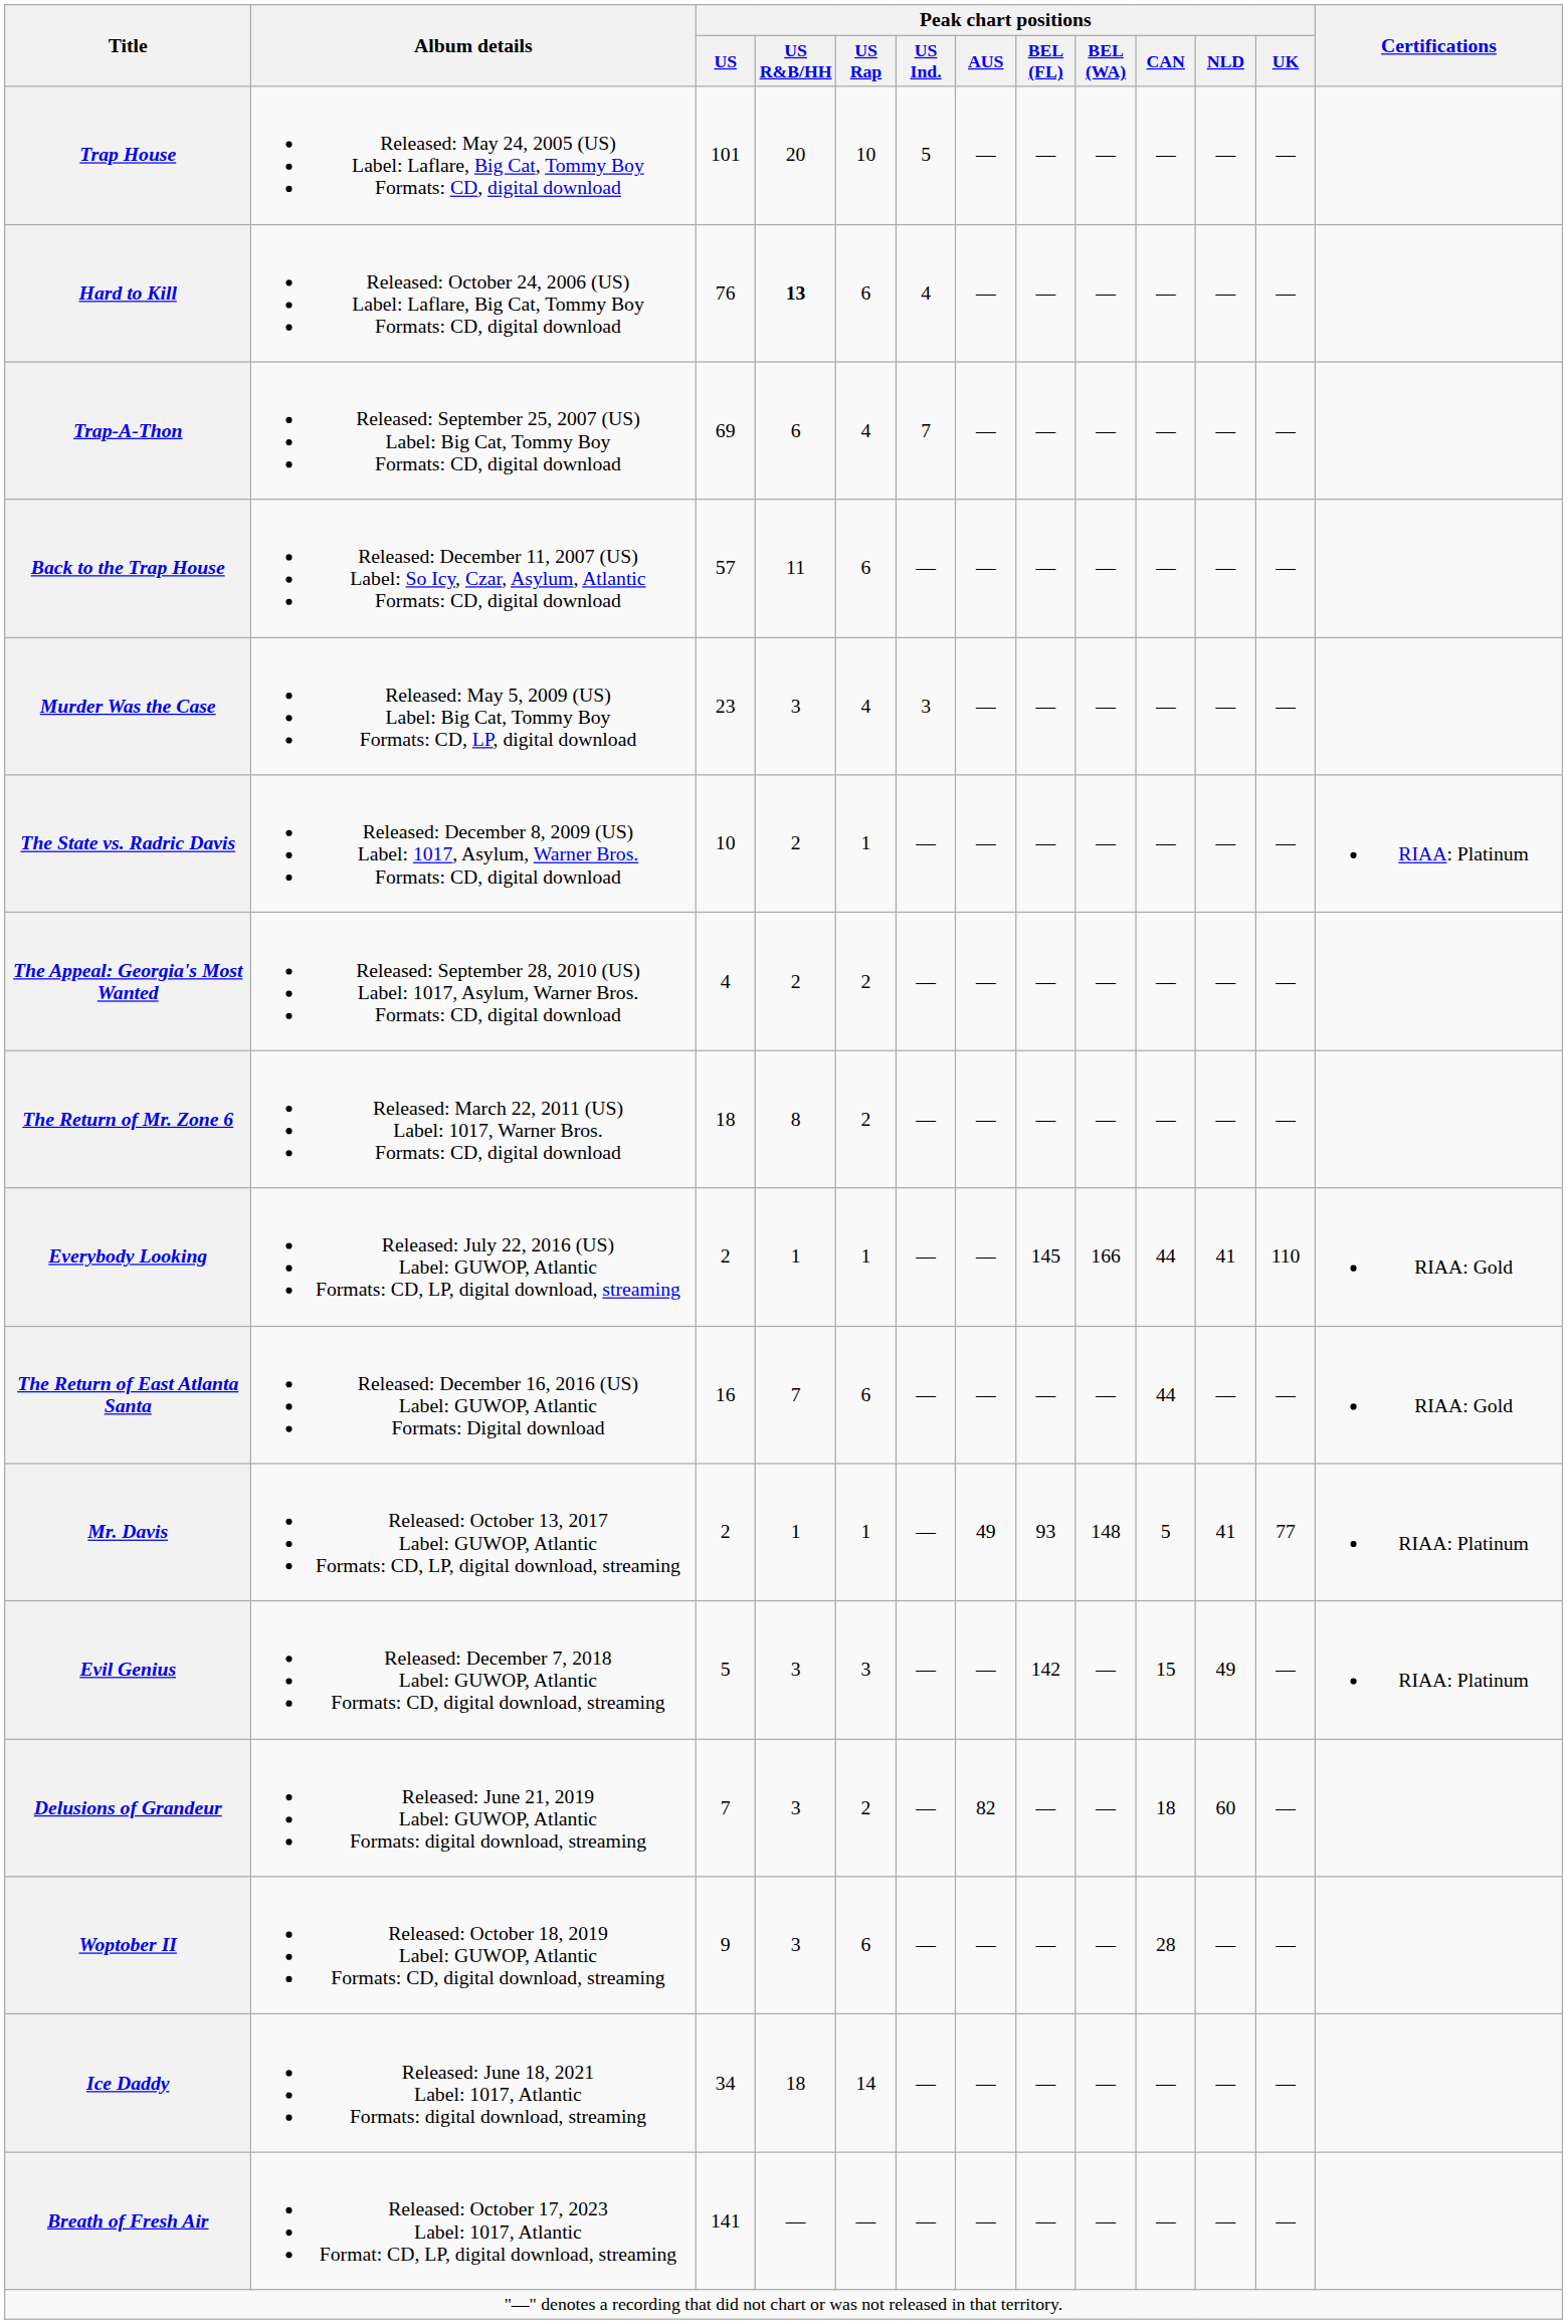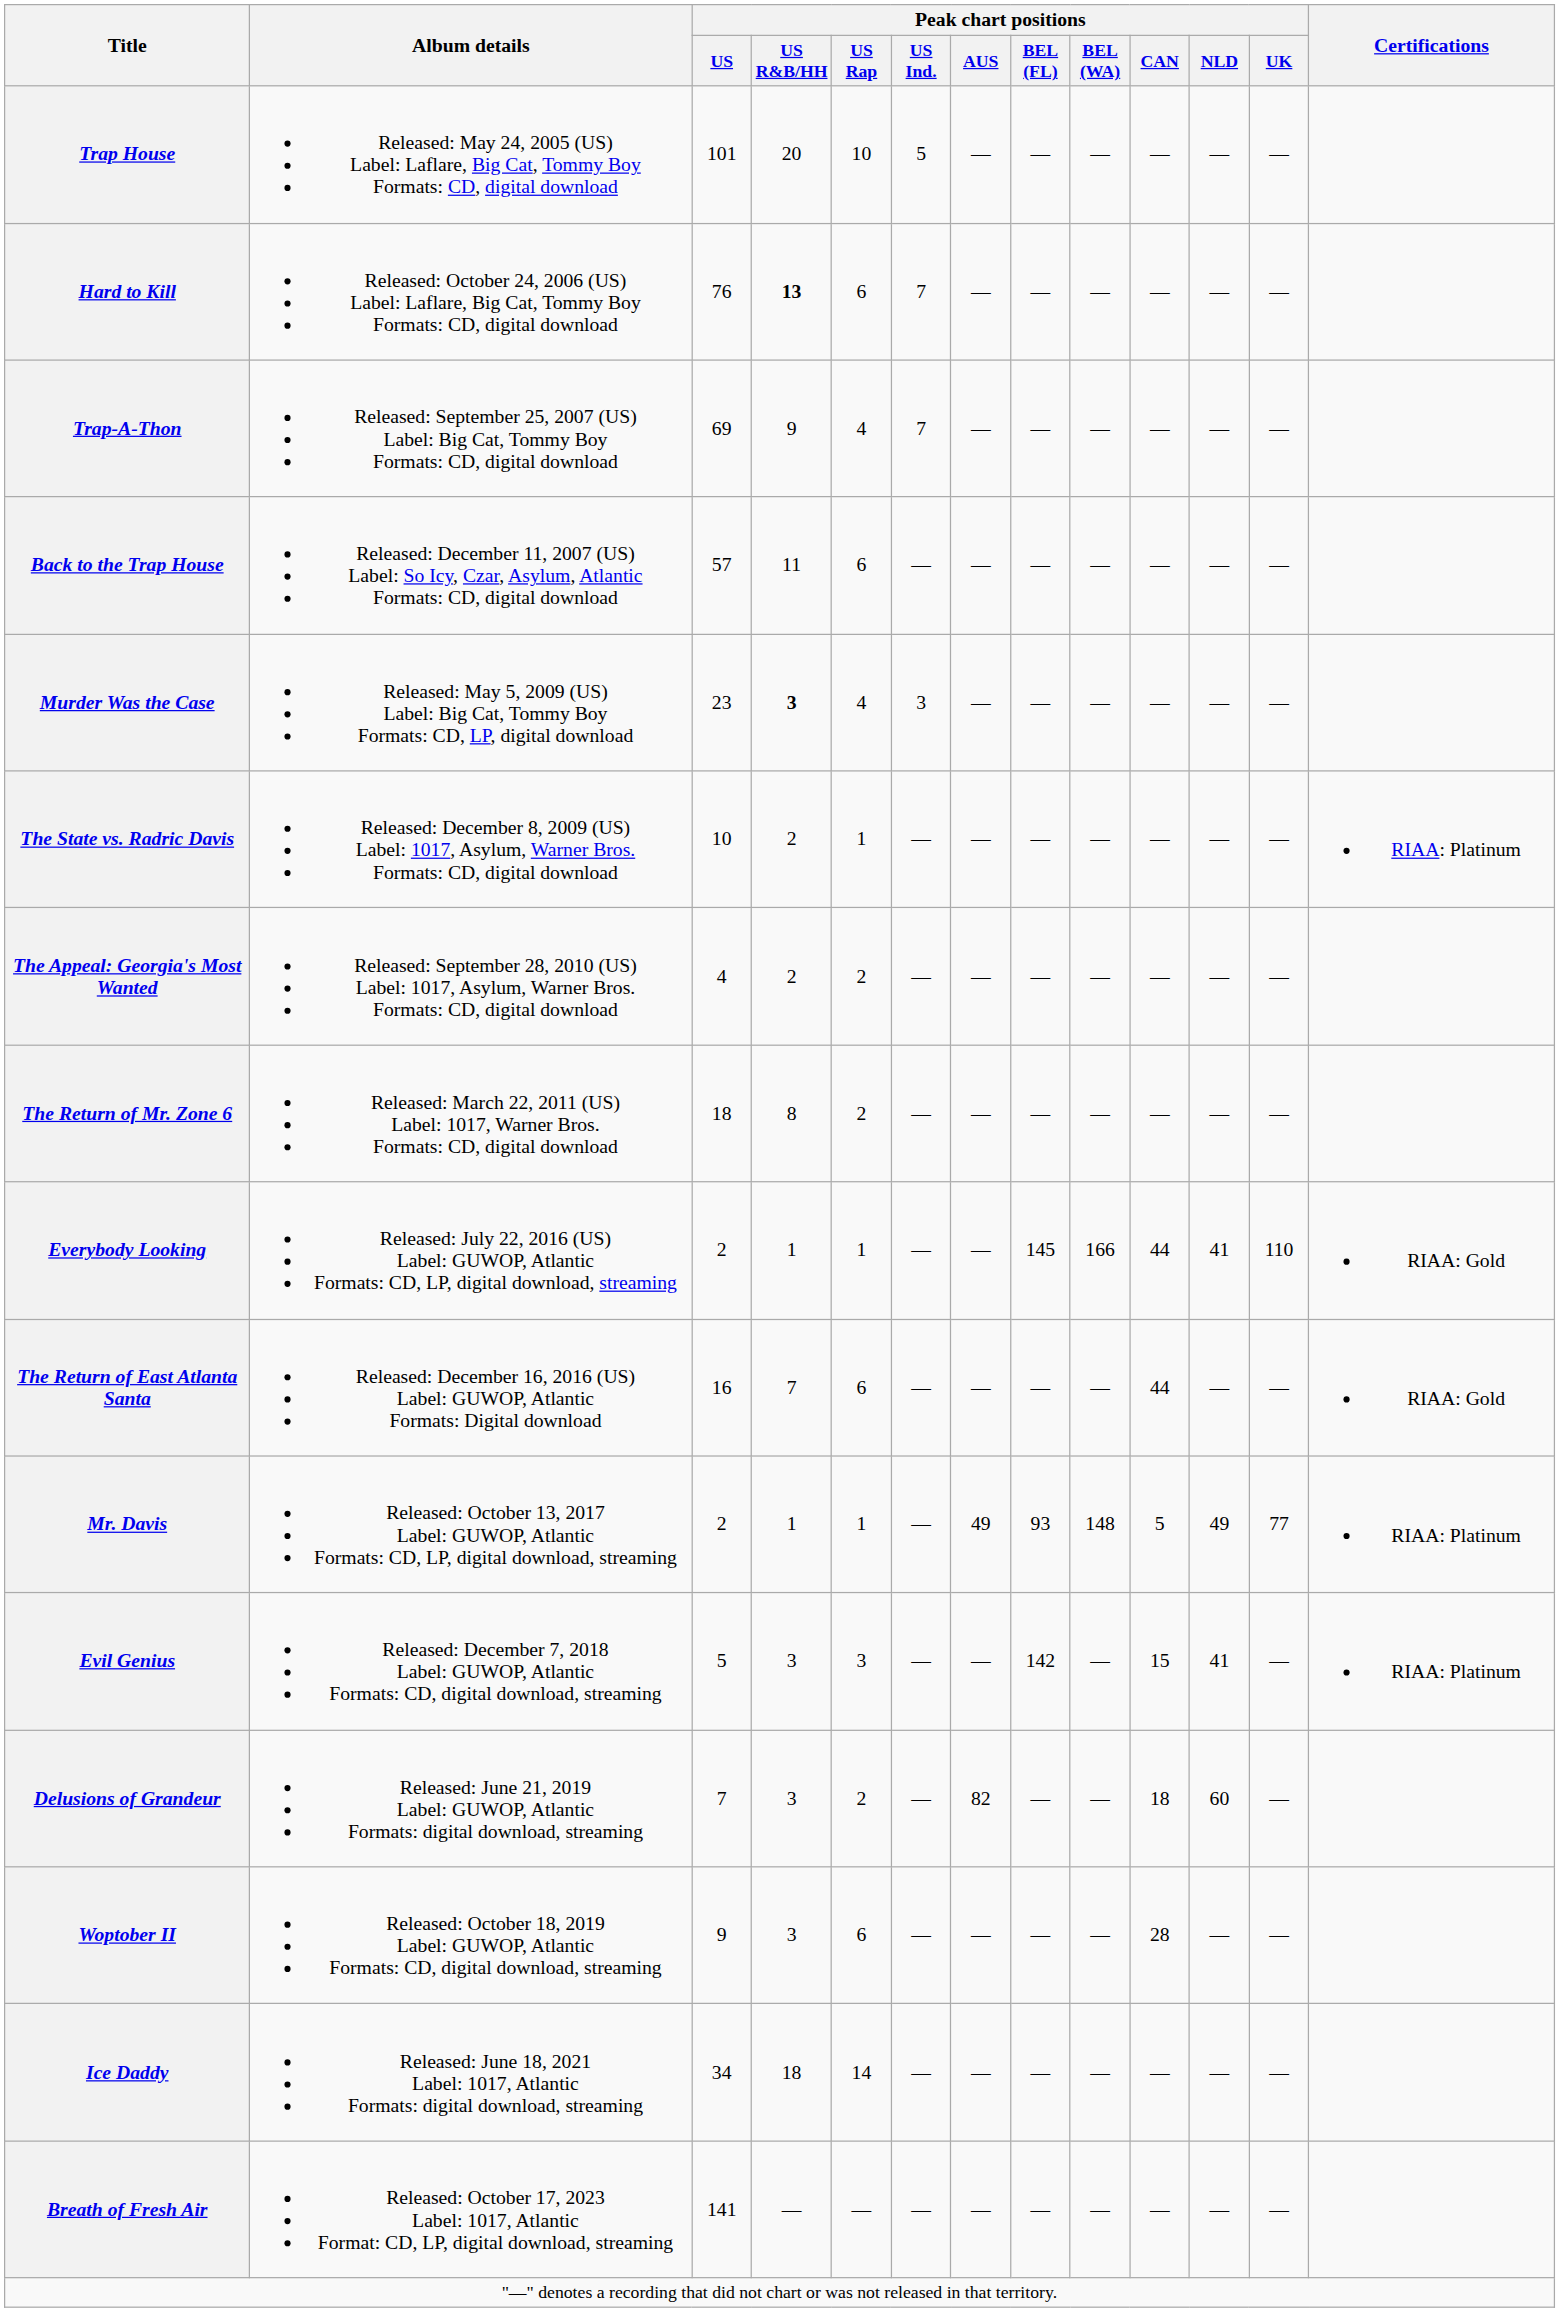 <table class="wikitable plainrowheaders" style="text-align:center;" border="1">
 <tr>
 <th scope="col" rowspan="2" style="width:12em;">Title</th>
 <th scope="col" rowspan="2" style="width:22em;">Album details</th>
 <th scope="col" colspan="10">Peak chart positions</th>
 <th scope="col" rowspan="2" style="width:12em;"><a href='#'>Certifications</a></th>
 </tr>
 <tr>
 <th scope="col" style="width:2.9em;font-size:90%;"><a href='#'>US</a><br></th>
 <th scope="col" style="width:2.9em;font-size:90%;"><a href='#'>US<br>R&B/HH</a><br></th>
 <th scope="col" style="width:2.9em;font-size:90%;"><a href='#'>US<br>Rap</a><br></th>
 <th scope="col" style="width:2.9em;font-size:90%;"><a href='#'>US<br>Ind.</a><br></th>
 <th scope="col" style="width:2.9em;font-size:90%;"><a href='#'>AUS</a><br></th>
 <th scope="col" style="width:2.9em;font-size:90%;"><a href='#'>BEL<br>(FL)</a><br></th>
 <th scope="col" style="width:2.9em;font-size:90%;"><a href='#'>BEL<br>(WA)</a><br></th>
 <th scope="col" style="width:2.9em;font-size:90%;"><a href='#'>CAN</a><br></th>
 <th scope="col" style="width:2.9em;font-size:90%;"><a href='#'>NLD</a><br></th>
 <th scope="col" style="width:2.9em;font-size:90%;"><a href='#'>UK</a><br></th>
 </tr>
 <tr>
 <th scope="row"><em><a href='#'>Trap House</a></em></th>
 <td><br><ul><li>Released: May 24, 2005 <span>(US)</span></li><li>Label: Laflare, <a href='#'>Big Cat</a>, <a href='#'>Tommy Boy</a></li><li>Formats: <a href='#'>CD</a>, <a href='#'>digital download</a></li></ul></td>
 <td>101</td>
 <td>20</td>
 <td>10</td>
 <td>5</td>
 <td>—</td>
 <td>—</td>
 <td>—</td>
 <td>—</td>
 <td>—</td>
 <td>—</td>
 <td></td>
 </tr>
 <tr>
 <th scope="row"><em><a href='#'>Hard to Kill</a></em></th>
 <td><br><ul><li>Released: October 24, 2006 <span>(US)</span></li><li>Label: Laflare, Big Cat, Tommy Boy</li><li>Formats: CD, digital download</li></ul></td>
 <td>76</td>
 <td><strong>13</strong></td>
 <td>6</td>
-<td>4</td>
+<td>7</td>
 <td>—</td>
 <td>—</td>
 <td>—</td>
 <td>—</td>
 <td>—</td>
 <td>—</td>
 <td></td>
 </tr>
 <tr>
 <th scope="row"><em><a href='#'>Trap-A-Thon</a></em></th>
 <td><br><ul><li>Released: September 25, 2007 <span>(US)</span></li><li>Label: Big Cat, Tommy Boy</li><li>Formats: CD, digital download</li></ul></td>
 <td>69</td>
-<td>6</td>
+<td>9</td>
 <td>4</td>
 <td>7</td>
 <td>—</td>
 <td>—</td>
 <td>—</td>
 <td>—</td>
 <td>—</td>
 <td>—</td>
 <td></td>
 </tr>
 <tr>
 <th scope="row"><em><a href='#'>Back to the Trap House</a></em></th>
 <td><br><ul><li>Released: December 11, 2007 <span>(US)</span></li><li>Label: <a href='#'>So Icy</a>, <a href='#'>Czar</a>, <a href='#'>Asylum</a>, <a href='#'>Atlantic</a></li><li>Formats: CD, digital download</li></ul></td>
 <td>57</td>
 <td>11</td>
 <td>6</td>
 <td>—</td>
 <td>—</td>
 <td>—</td>
 <td>—</td>
 <td>—</td>
 <td>—</td>
 <td>—</td>
 <td></td>
 </tr>
 <tr>
 <th scope="row"><em><a href='#'>Murder Was the Case</a></em></th>
 <td><br><ul><li>Released: May 5, 2009 <span>(US)</span></li><li>Label: Big Cat, Tommy Boy</li><li>Formats: CD, <a href='#'>LP</a>, digital download</li></ul></td>
 <td>23</td>
-<td>3</td>
+<td><strong>3</strong></td>
 <td>4</td>
 <td>3</td>
 <td>—</td>
 <td>—</td>
 <td>—</td>
 <td>—</td>
 <td>—</td>
 <td>—</td>
 <td></td>
 </tr>
 <tr>
 <th scope="row"><em><a href='#'>The State vs. Radric Davis</a></em></th>
 <td><br><ul><li>Released: December 8, 2009 <span>(US)</span></li><li>Label: <a href='#'>1017</a>, Asylum, <a href='#'>Warner Bros.</a></li><li>Formats: CD, digital download</li></ul></td>
 <td>10</td>
 <td>2</td>
 <td>1</td>
 <td>—</td>
 <td>—</td>
 <td>—</td>
 <td>—</td>
 <td>—</td>
 <td>—</td>
 <td>—</td>
 <td><br><ul><li><a href='#'>RIAA</a>: Platinum</li></ul></td>
 </tr>
 <tr>
 <th scope="row"><em><a href='#'>The Appeal: Georgia's Most Wanted</a></em></th>
 <td><br><ul><li>Released: September 28, 2010 <span>(US)</span></li><li>Label: 1017, Asylum, Warner Bros.</li><li>Formats: CD, digital download</li></ul></td>
 <td>4</td>
 <td>2</td>
 <td>2</td>
 <td>—</td>
 <td>—</td>
 <td>—</td>
 <td>—</td>
 <td>—</td>
 <td>—</td>
 <td>—</td>
 <td></td>
 </tr>
 <tr>
 <th scope="row"><em><a href='#'>The Return of Mr. Zone 6</a></em></th>
 <td><br><ul><li>Released: March 22, 2011 <span>(US)</span></li><li>Label: 1017, Warner Bros.</li><li>Formats: CD, digital download</li></ul></td>
 <td>18</td>
 <td>8</td>
 <td>2</td>
 <td>—</td>
 <td>—</td>
 <td>—</td>
 <td>—</td>
 <td>—</td>
 <td>—</td>
 <td>—</td>
 <td></td>
 </tr>
 <tr>
 <th scope="row"><em><a href='#'>Everybody Looking</a></em></th>
 <td><br><ul><li>Released: July 22, 2016 <span>(US)</span></li><li>Label: GUWOP, Atlantic</li><li>Formats: CD, LP, digital download, <a href='#'>streaming</a></li></ul></td>
 <td>2</td>
 <td>1</td>
 <td>1</td>
 <td>—</td>
 <td>—</td>
 <td>145</td>
 <td>166</td>
 <td>44</td>
 <td>41</td>
 <td>110</td>
 <td><br><ul><li>RIAA: Gold</li></ul></td>
 </tr>
 <tr>
 <th scope="row"><em><a href='#'>The Return of East Atlanta Santa</a></em></th>
 <td><br><ul><li>Released: December 16, 2016 <span>(US)</span></li><li>Label: GUWOP, Atlantic</li><li>Formats: Digital download</li></ul></td>
 <td>16</td>
 <td>7</td>
 <td>6</td>
 <td>—</td>
 <td>—</td>
 <td>—</td>
 <td>—</td>
 <td>44</td>
 <td>—</td>
 <td>—</td>
 <td><br><ul><li>RIAA: Gold</li></ul></td>
 </tr>
 <tr>
 <th scope="row"><em><a href='#'>Mr. Davis</a></em></th>
 <td><br><ul><li>Released: October 13, 2017</li><li>Label: GUWOP, Atlantic</li><li>Formats: CD, LP, digital download, streaming</li></ul></td>
 <td>2</td>
 <td>1</td>
 <td>1</td>
 <td>—</td>
 <td>49</td>
 <td>93</td>
 <td>148</td>
 <td>5</td>
-<td>41</td>
+<td>49</td>
 <td>77</td>
 <td><br><ul><li>RIAA: Platinum</li></ul></td>
 </tr>
 <tr>
 <th scope="row"><em><a href='#'>Evil Genius</a></em></th>
 <td><br><ul><li>Released: December 7, 2018</li><li>Label: GUWOP, Atlantic</li><li>Formats: CD, digital download, streaming</li></ul></td>
 <td>5</td>
 <td>3</td>
 <td>3</td>
 <td>—</td>
 <td>—</td>
 <td>142</td>
 <td>—</td>
 <td>15</td>
-<td>49</td>
+<td>41</td>
 <td>—</td>
 <td><br><ul><li>RIAA: Platinum</li></ul></td>
 </tr>
 <tr>
 <th scope="row"><em><a href='#'>Delusions of Grandeur</a></em></th>
 <td><br><ul><li>Released: June 21, 2019</li><li>Label: GUWOP, Atlantic</li><li>Formats: digital download, streaming</li></ul></td>
 <td>7</td>
 <td>3</td>
 <td>2</td>
 <td>—</td>
 <td>82</td>
 <td>—</td>
 <td>—</td>
 <td>18</td>
 <td>60</td>
 <td>—</td>
 <td></td>
 </tr>
 <tr>
 <th scope="row"><em><a href='#'>Woptober II</a></em></th>
 <td><br><ul><li>Released: October 18, 2019</li><li>Label: GUWOP, Atlantic</li><li>Formats: CD, digital download, streaming</li></ul></td>
 <td>9</td>
 <td>3</td>
 <td>6</td>
 <td>—</td>
 <td>—</td>
 <td>—</td>
 <td>—</td>
 <td>28</td>
 <td>—</td>
 <td>—</td>
 <td></td>
 </tr>
 <tr>
 <th scope="row"><em><a href='#'>Ice Daddy</a></em></th>
 <td><br><ul><li>Released: June 18, 2021</li><li>Label: 1017, Atlantic</li><li>Formats: digital download, streaming</li></ul></td>
 <td>34</td>
 <td>18</td>
 <td>14</td>
 <td>—</td>
 <td>—</td>
 <td>—</td>
 <td>—</td>
 <td>—</td>
 <td>—</td>
 <td>—</td>
 <td></td>
 </tr>
 <tr>
 <th scope="row"><em><a href='#'>Breath of Fresh Air</a></em></th>
 <td><br><ul><li>Released: October 17, 2023</li><li>Label: 1017, Atlantic</li><li>Format: CD, LP, digital download, streaming</li></ul></td>
 <td>141</td>
 <td>—</td>
 <td>—</td>
 <td>—</td>
 <td>—</td>
 <td>—</td>
 <td>—</td>
 <td>—</td>
 <td>—</td>
 <td>—</td>
 <td></td>
 </tr>
 <tr>
 <td colspan="15" style="font-size:90%">"—" denotes a recording that did not chart or was not released in that territory.</td>
 </tr>
 </table>
